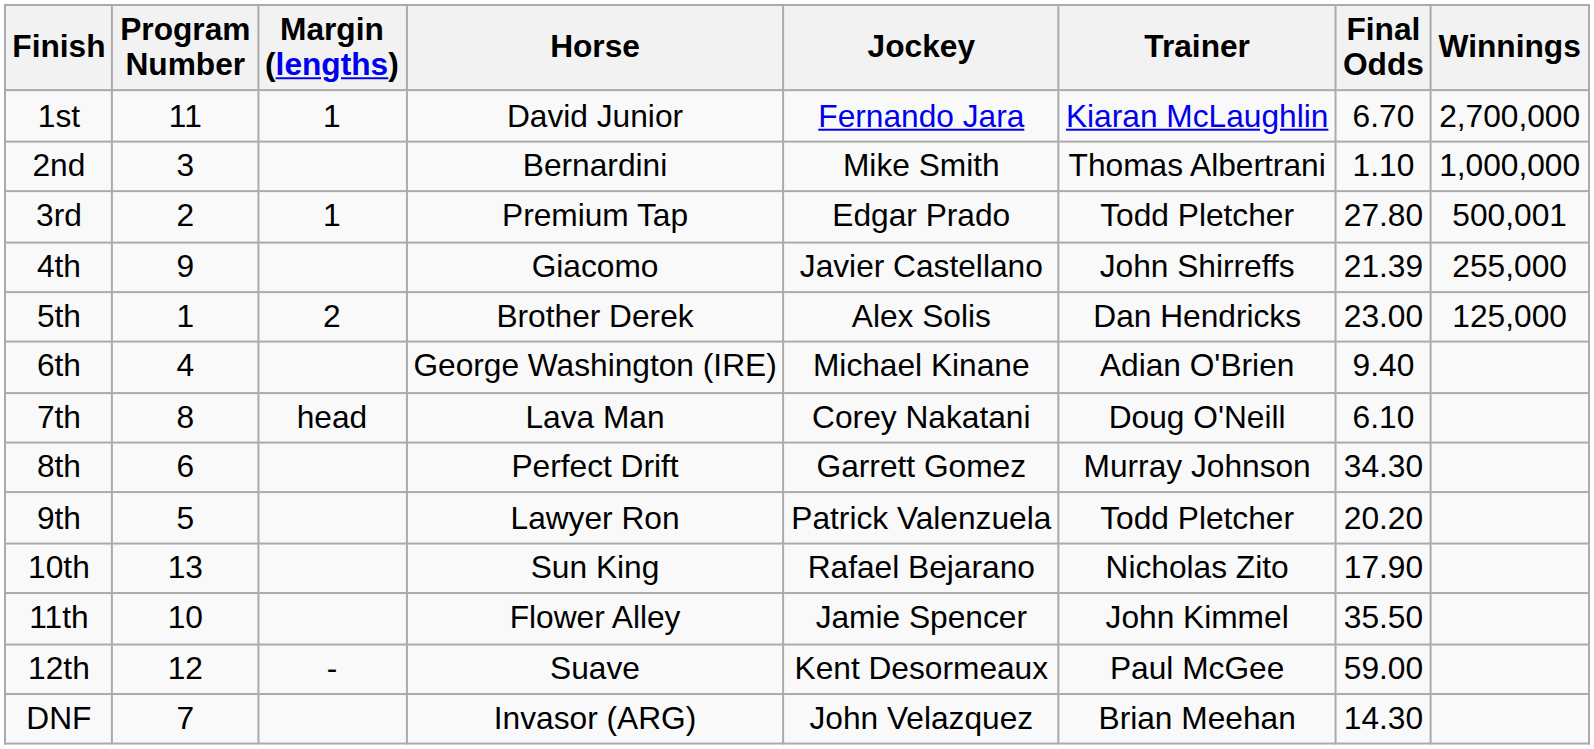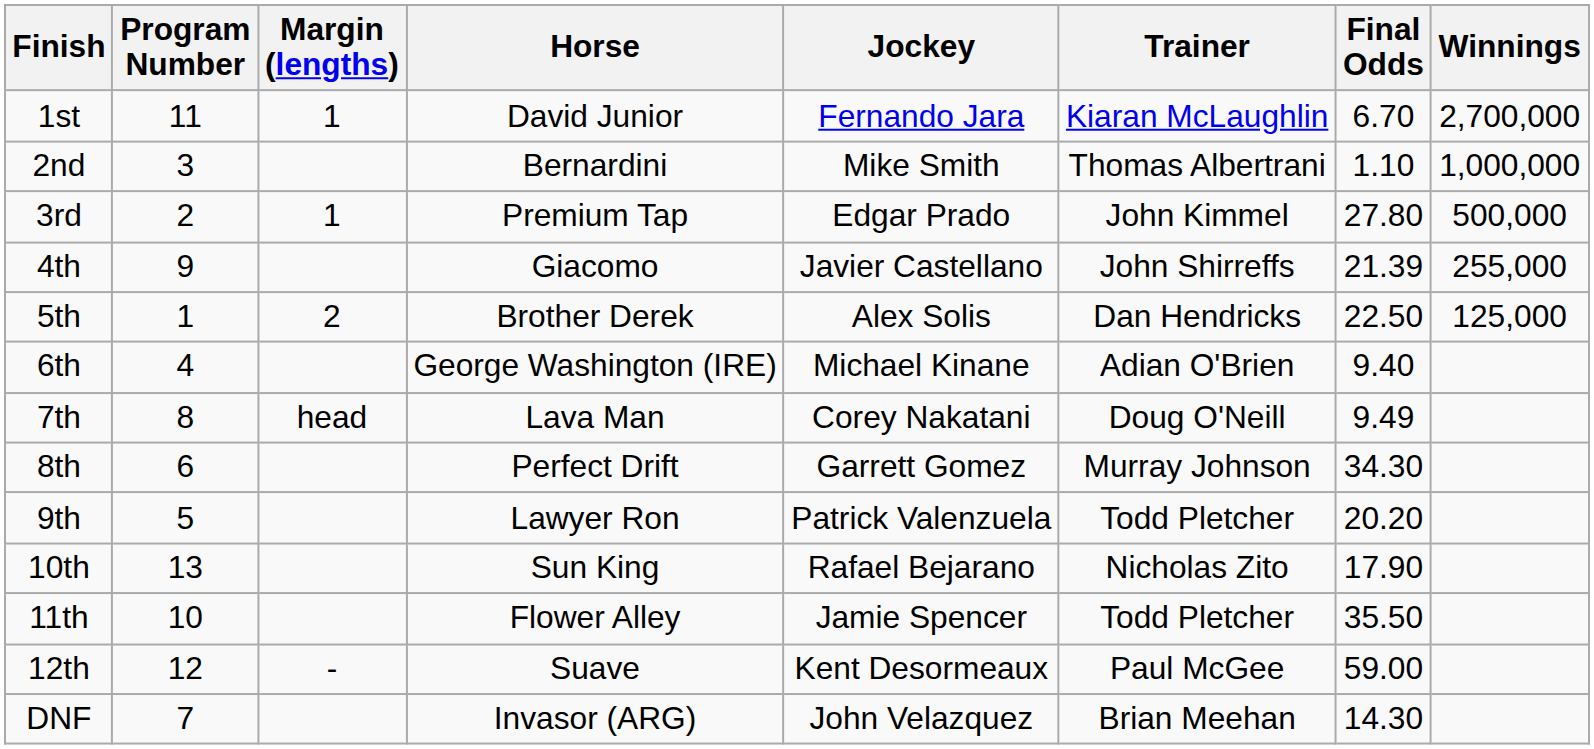 <table class="wikitable sortable" style="text-align:center">
 <tr>
 <th>Finish</th>
 <th>Program<br>Number</th>
 <th>Margin<br>(<a href='#'>lengths</a>)</th>
 <th>Horse</th>
 <th>Jockey</th>
 <th>Trainer</th>
 <th>Final<br>Odds</th>
 <th>Winnings</th>
 </tr>
 <tr>
 <td>1st</td>
 <td>11</td>
 <td>1</td>
 <td>David Junior</td>
 <td><a href='#'>Fernando Jara</a></td>
 <td><a href='#'>Kiaran McLaughlin</a></td>
 <td>6.70</td>
 <td>2,700,000</td>
 </tr>
 <tr>
 <td>2nd</td>
 <td>3</td>
 <td></td>
 <td>Bernardini</td>
 <td>Mike Smith</td>
 <td>Thomas Albertrani</td>
 <td>1.10</td>
 <td>1,000,000</td>
 </tr>
 <tr>
 <td>3rd</td>
 <td>2</td>
 <td>1</td>
 <td>Premium Tap</td>
 <td>Edgar Prado</td>
-<td>Todd Pletcher</td>
+<td>John Kimmel</td>
 <td>27.80</td>
-<td>500,001</td>
+<td>500,000</td>
 </tr>
 <tr>
 <td>4th</td>
 <td>9</td>
 <td></td>
 <td>Giacomo</td>
 <td>Javier Castellano</td>
 <td>John Shirreffs</td>
 <td>21.39</td>
 <td>255,000</td>
 </tr>
 <tr>
 <td>5th</td>
 <td>1</td>
 <td>2</td>
 <td>Brother Derek</td>
 <td>Alex Solis</td>
 <td>Dan Hendricks</td>
-<td>23.00</td>
+<td>22.50</td>
 <td>125,000</td>
 </tr>
 <tr>
 <td>6th</td>
 <td>4</td>
 <td></td>
 <td>George Washington (IRE)</td>
 <td>Michael Kinane</td>
 <td>Adian O'Brien</td>
 <td>9.40</td>
 <td></td>
 </tr>
 <tr>
 <td>7th</td>
 <td>8</td>
 <td>head</td>
 <td>Lava Man</td>
 <td>Corey Nakatani</td>
 <td>Doug O'Neill</td>
-<td>6.10</td>
+<td>9.49</td>
 <td></td>
 </tr>
 <tr>
 <td>8th</td>
 <td>6</td>
 <td></td>
 <td>Perfect Drift</td>
 <td>Garrett Gomez</td>
 <td>Murray Johnson</td>
 <td>34.30</td>
 <td></td>
 </tr>
 <tr>
 <td>9th</td>
 <td>5</td>
 <td></td>
 <td>Lawyer Ron</td>
 <td>Patrick Valenzuela</td>
 <td>Todd Pletcher</td>
 <td>20.20</td>
 <td></td>
 </tr>
 <tr>
 <td>10th</td>
 <td>13</td>
 <td></td>
 <td>Sun King</td>
 <td>Rafael Bejarano</td>
 <td>Nicholas Zito</td>
 <td>17.90</td>
 <td></td>
 </tr>
 <tr>
 <td>11th</td>
 <td>10</td>
 <td></td>
 <td>Flower Alley</td>
 <td>Jamie Spencer</td>
-<td>John Kimmel</td>
+<td>Todd Pletcher</td>
 <td>35.50</td>
 <td></td>
 </tr>
 <tr>
 <td>12th</td>
 <td>12</td>
 <td>-</td>
 <td>Suave</td>
 <td>Kent Desormeaux</td>
 <td>Paul McGee</td>
 <td>59.00</td>
 <td></td>
 </tr>
 <tr>
 <td>DNF</td>
 <td>7</td>
 <td></td>
 <td>Invasor (ARG)</td>
 <td>John Velazquez</td>
 <td>Brian Meehan</td>
 <td>14.30</td>
 <td></td>
 </tr>
 </table>
